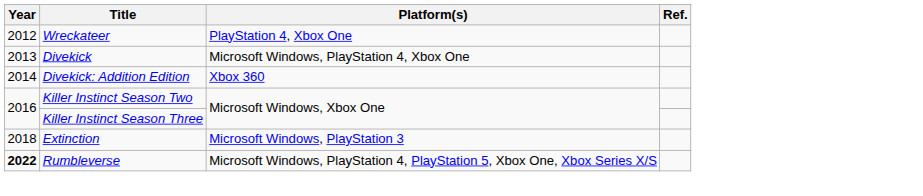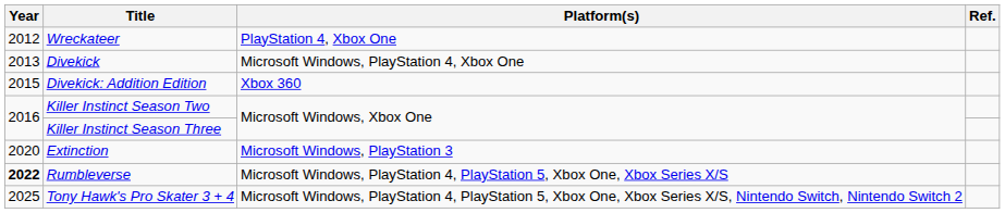 <table class="wikitable sortable">
 <tr>
 <th>Year</th>
 <th>Title</th>
 <th>Platform(s)</th>
 <th>Ref.</th>
 </tr>
 <tr>
 <td>2012</td>
 <td><em><a href='#'>Wreckateer</a></em></td>
 <td><a href='#'>PlayStation 4</a>, <a href='#'>Xbox One</a></td>
 <td></td>
 </tr>
 <tr>
 <td>2013</td>
 <td><em><a href='#'>Divekick</a></em></td>
 <td>Microsoft Windows, PlayStation 4, Xbox One</td>
 <td></td>
 </tr>
 <tr>
-<td>2014</td>
+<td>2015</td>
 <td><em><a href='#'>Divekick: Addition Edition</a></em></td>
 <td><a href='#'>Xbox 360</a></td>
 <td></td>
 </tr>
 <tr>
 <td rowspan="2">2016</td>
 <td><em><a href='#'>Killer Instinct Season Two</a></em></td>
 <td rowspan="2">Microsoft Windows, Xbox One</td>
 <td></td>
 </tr>
 <tr>
 <td><em><a href='#'>Killer Instinct Season Three</a></em></td>
 <td></td>
 </tr>
 <tr>
-<td>2018</td>
+<td>2020</td>
 <td><em><a href='#'>Extinction</a></em></td>
 <td><a href='#'>Microsoft Windows</a>, <a href='#'>PlayStation 3</a></td>
 <td></td>
 </tr>
 <tr>
 <td><strong>2022</strong></td>
 <td><em><a href='#'>Rumbleverse</a></em></td>
 <td>Microsoft Windows, PlayStation 4, <a href='#'>PlayStation 5</a>, Xbox One, <a href='#'>Xbox Series X/S</a></td>
 <td></td>
 </tr>
+<tr>
+<td>2025</td>
+<td><em><a href='#'>Tony Hawk's Pro Skater 3 + 4</a></em></td>
+<td>Microsoft Windows, PlayStation 4, PlayStation 5, Xbox One, Xbox Series X/S, <a href='#'>Nintendo Switch</a>, <a href='#'>Nintendo Switch 2</a></td>
+<td></td>
+</tr>
 </table>
